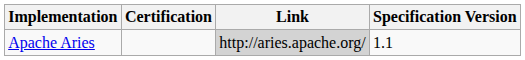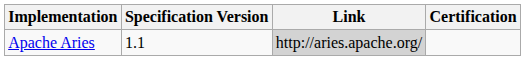 <table class="wikitable sortable">
 <tr>
 <th>Implementation</th>
+<th>Specification Version</th>
+<th>Link</th>
 <th>Certification</th>
-<th>Link</th>
-<th>Specification Version</th>
 </tr>
 <tr>
 <td><a href='#'>Apache Aries</a></td>
+<td>1.1</td>
+<td style="background: lightgrey;">http://aries.apache.org/</td>
 <td></td>
-<td style="background: lightgrey;">http://aries.apache.org/</td>
-<td>1.1</td>
 </tr>
 </table>
